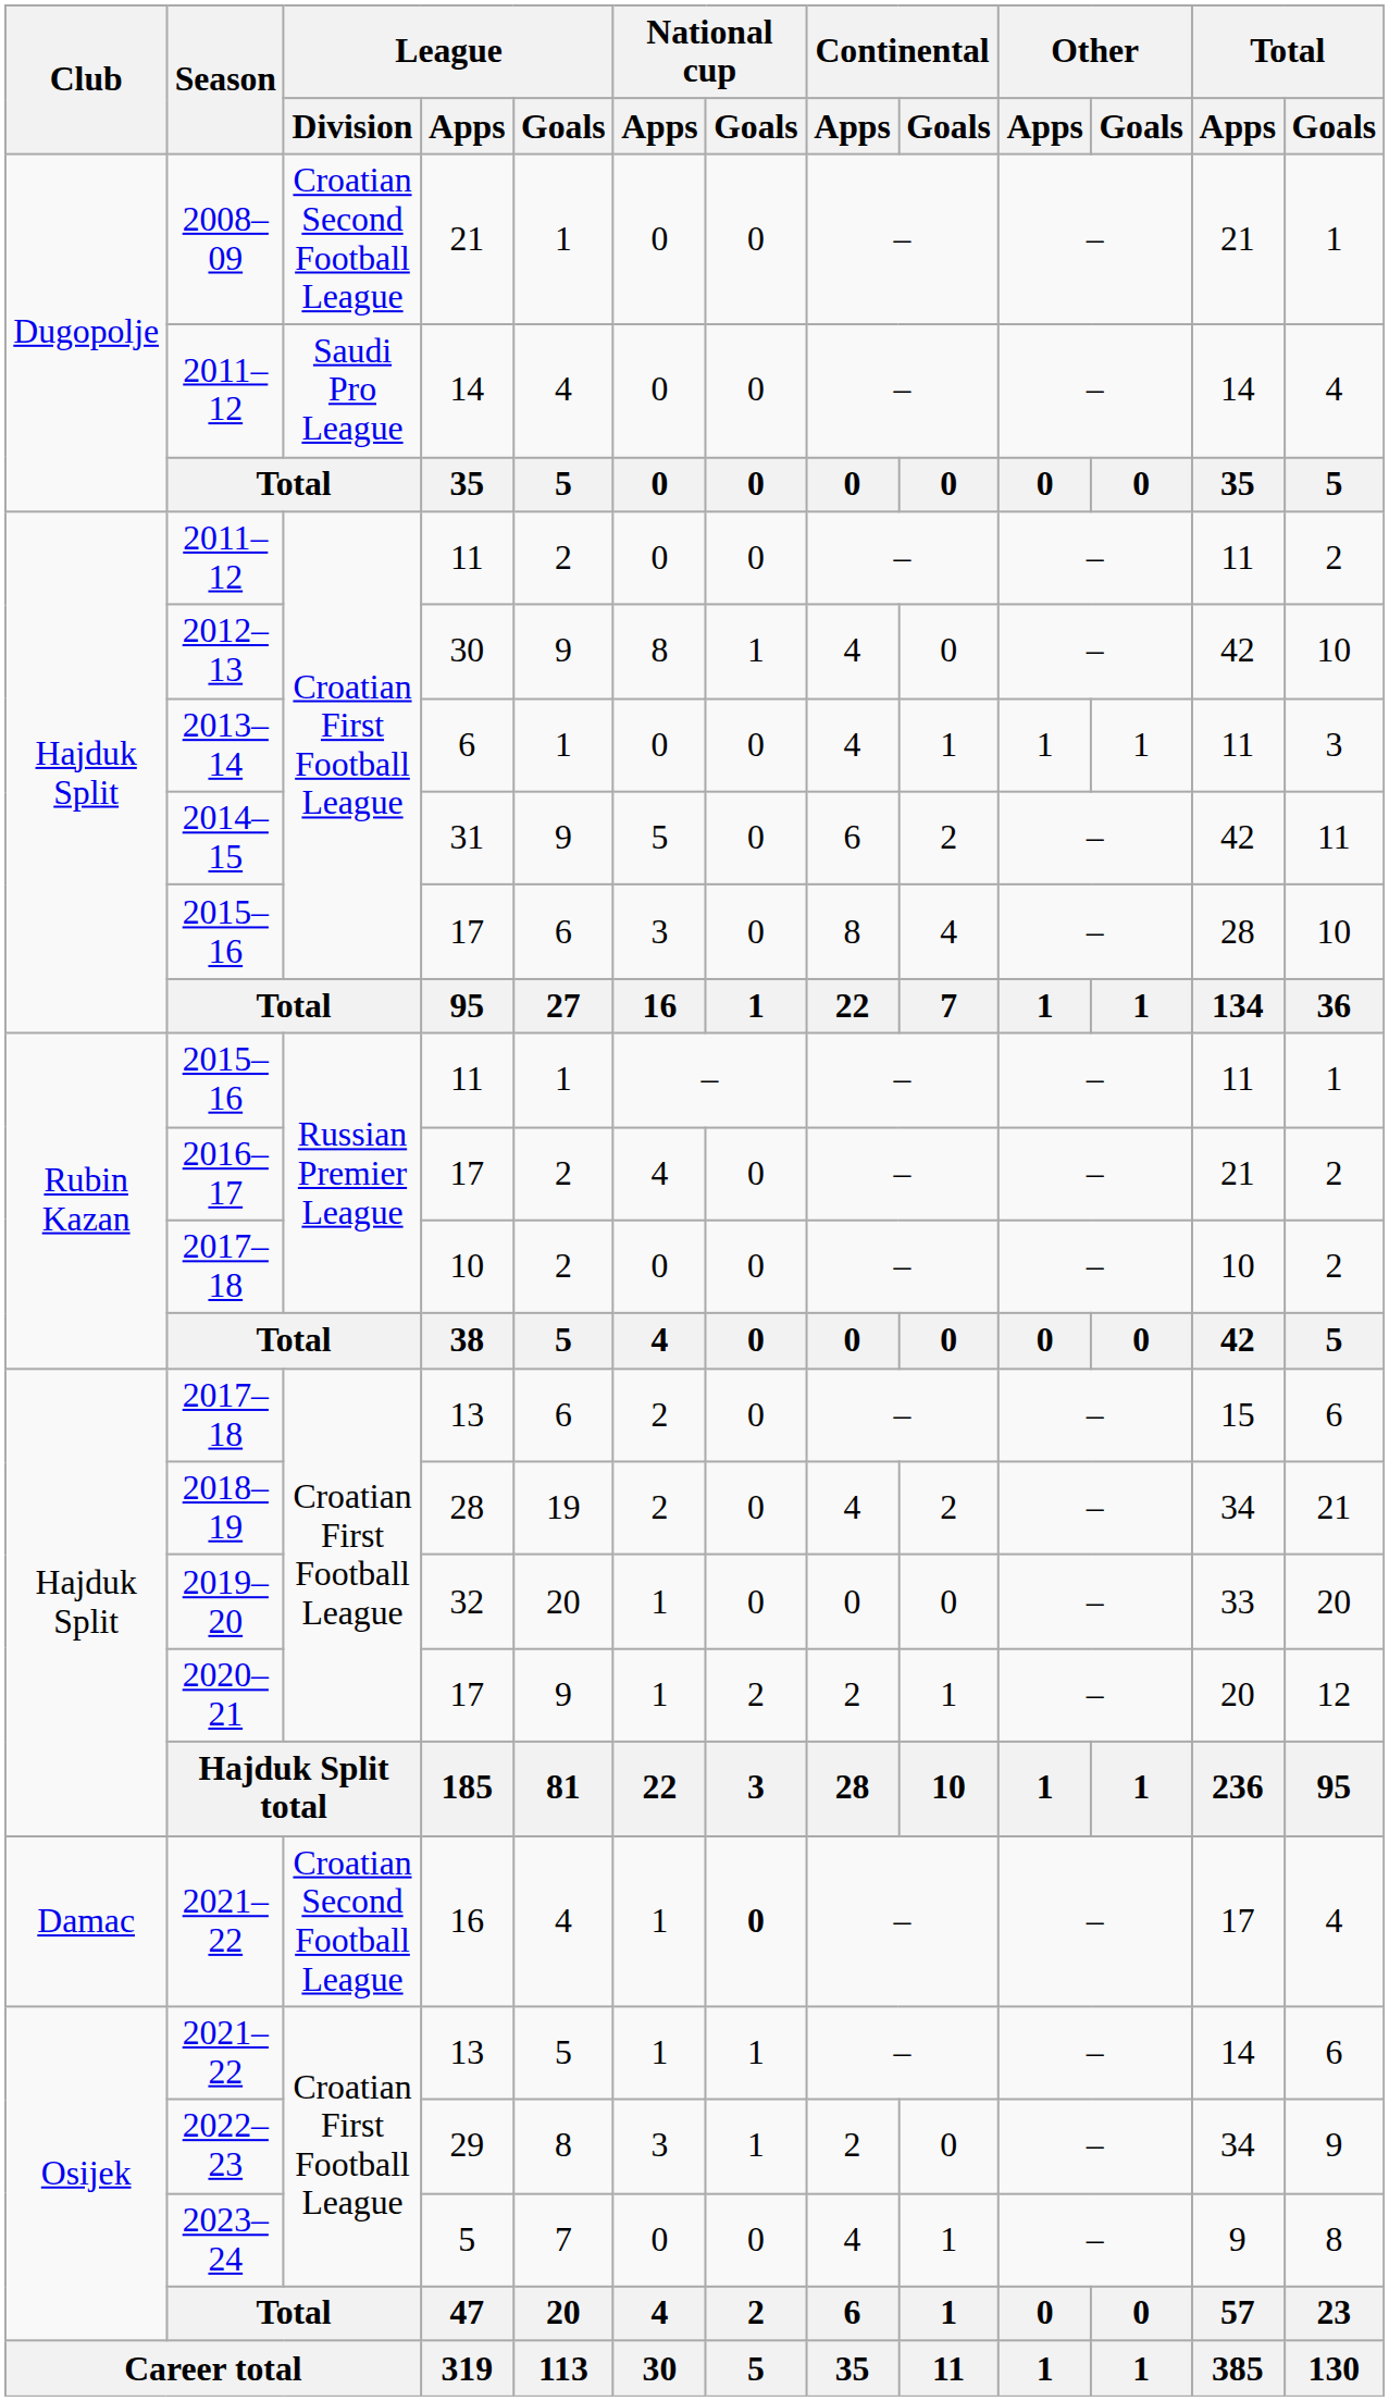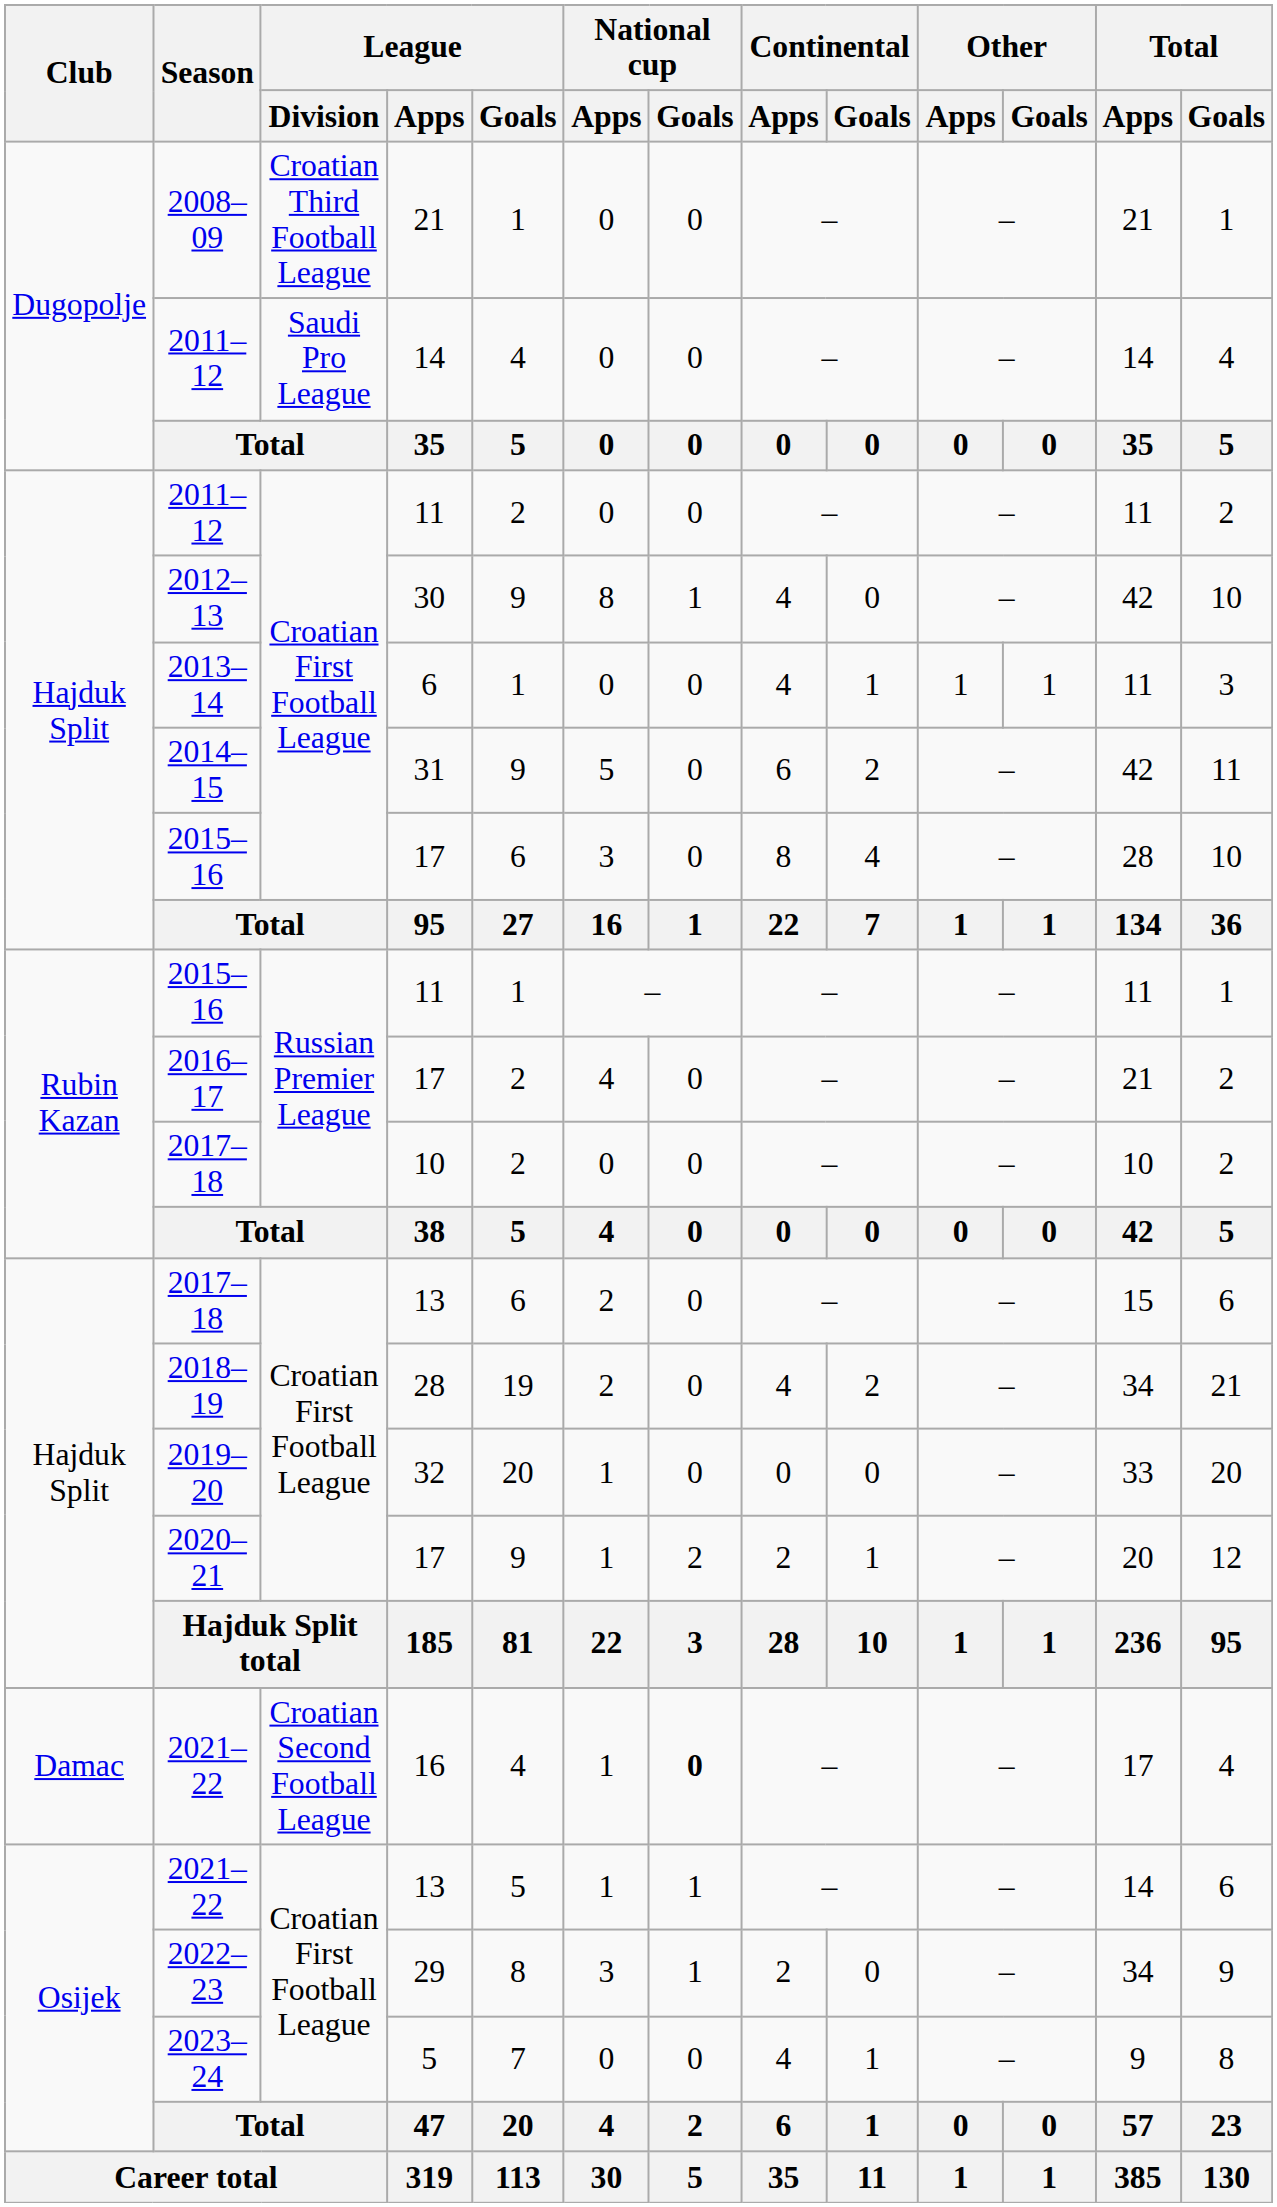 <table class="wikitable" style="text-align: center;">
 <tr>
 <th rowspan=2>Club</th>
 <th rowspan=2>Season</th>
 <th colspan=3>League</th>
 <th colspan=2>National cup</th>
 <th colspan=2>Continental</th>
 <th colspan=2>Other</th>
 <th colspan=2>Total</th>
 </tr>
 <tr>
 <th>Division</th>
 <th>Apps</th>
 <th>Goals</th>
 <th>Apps</th>
 <th>Goals</th>
 <th>Apps</th>
 <th>Goals</th>
 <th>Apps</th>
 <th>Goals</th>
 <th>Apps</th>
 <th>Goals</th>
 </tr>
 <tr>
 <td rowspan=3><a href='#'>Dugopolje</a></td>
 <td><a href='#'>2008–09</a></td>
-<td><a href='#'>Croatian Second Football League</a></td>
+<td><a href='#'>Croatian Third Football League</a></td>
 <td>21</td>
 <td>1</td>
 <td>0</td>
 <td>0</td>
 <td colspan=2>–</td>
 <td colspan=2>–</td>
 <td>21</td>
 <td>1</td>
 </tr>
 <tr>
 <td><a href='#'>2011–12</a></td>
 <td><a href='#'>Saudi Pro League</a></td>
 <td>14</td>
 <td>4</td>
 <td>0</td>
 <td>0</td>
 <td colspan=2>–</td>
 <td colspan=2>–</td>
 <td>14</td>
 <td>4</td>
 </tr>
 <tr>
 <th colspan=2>Total</th>
 <th>35</th>
 <th>5</th>
 <th>0</th>
 <th>0</th>
 <th>0</th>
 <th>0</th>
 <th>0</th>
 <th>0</th>
 <th>35</th>
 <th>5</th>
 </tr>
 <tr>
 <td rowspan=6><a href='#'>Hajduk Split</a></td>
 <td><a href='#'>2011–12</a></td>
 <td rowspan=5><a href='#'>Croatian First Football League</a></td>
 <td>11</td>
 <td>2</td>
 <td>0</td>
 <td>0</td>
 <td colspan=2>–</td>
 <td colspan=2>–</td>
 <td>11</td>
 <td>2</td>
 </tr>
 <tr>
 <td><a href='#'>2012–13</a></td>
 <td>30</td>
 <td>9</td>
 <td>8</td>
 <td>1</td>
 <td>4</td>
 <td>0</td>
 <td colspan=2>–</td>
 <td>42</td>
 <td>10</td>
 </tr>
 <tr>
 <td><a href='#'>2013–14</a></td>
 <td>6</td>
 <td>1</td>
 <td>0</td>
 <td>0</td>
 <td>4</td>
 <td>1</td>
 <td>1</td>
 <td>1</td>
 <td>11</td>
 <td>3</td>
 </tr>
 <tr>
 <td><a href='#'>2014–15</a></td>
 <td>31</td>
 <td>9</td>
 <td>5</td>
 <td>0</td>
 <td>6</td>
 <td>2</td>
 <td colspan=2>–</td>
 <td>42</td>
 <td>11</td>
 </tr>
 <tr>
 <td><a href='#'>2015–16</a></td>
 <td>17</td>
 <td>6</td>
 <td>3</td>
 <td>0</td>
 <td>8</td>
 <td>4</td>
 <td colspan=2>–</td>
 <td>28</td>
 <td>10</td>
 </tr>
 <tr>
 <th colspan=2>Total</th>
 <th>95</th>
 <th>27</th>
 <th>16</th>
 <th>1</th>
 <th>22</th>
 <th>7</th>
 <th>1</th>
 <th>1</th>
 <th>134</th>
 <th>36</th>
 </tr>
 <tr>
 <td rowspan=4><a href='#'>Rubin Kazan</a></td>
 <td><a href='#'>2015–16</a></td>
 <td rowspan=3><a href='#'>Russian Premier League</a></td>
 <td>11</td>
 <td>1</td>
 <td colspan=2>–</td>
 <td colspan=2>–</td>
 <td colspan=2>–</td>
 <td>11</td>
 <td>1</td>
 </tr>
 <tr>
 <td><a href='#'>2016–17</a></td>
 <td>17</td>
 <td>2</td>
 <td>4</td>
 <td>0</td>
 <td colspan=2>–</td>
 <td colspan=2>–</td>
 <td>21</td>
 <td>2</td>
 </tr>
 <tr>
 <td><a href='#'>2017–18</a></td>
 <td>10</td>
 <td>2</td>
 <td>0</td>
 <td>0</td>
 <td colspan=2>–</td>
 <td colspan=2>–</td>
 <td>10</td>
 <td>2</td>
 </tr>
 <tr>
 <th colspan=2>Total</th>
 <th>38</th>
 <th>5</th>
 <th>4</th>
 <th>0</th>
 <th>0</th>
 <th>0</th>
 <th>0</th>
 <th>0</th>
 <th>42</th>
 <th>5</th>
 </tr>
 <tr>
 <td rowspan=5>Hajduk Split</td>
 <td><a href='#'>2017–18</a></td>
 <td rowspan=4>Croatian First Football League</td>
 <td>13</td>
 <td>6</td>
 <td>2</td>
 <td>0</td>
 <td colspan=2>–</td>
 <td colspan=2>–</td>
 <td>15</td>
 <td>6</td>
 </tr>
 <tr>
 <td><a href='#'>2018–19</a></td>
 <td>28</td>
 <td>19</td>
 <td>2</td>
 <td>0</td>
 <td>4</td>
 <td>2</td>
 <td colspan=2>–</td>
 <td>34</td>
 <td>21</td>
 </tr>
 <tr>
 <td><a href='#'>2019–20</a></td>
 <td>32</td>
 <td>20</td>
 <td>1</td>
 <td>0</td>
 <td>0</td>
 <td>0</td>
 <td colspan=2>–</td>
 <td>33</td>
 <td>20</td>
 </tr>
 <tr>
 <td><a href='#'>2020–21</a></td>
 <td>17</td>
 <td>9</td>
 <td>1</td>
 <td>2</td>
 <td>2</td>
 <td>1</td>
 <td colspan=2>–</td>
 <td>20</td>
 <td>12</td>
 </tr>
 <tr>
 <th colspan=2>Hajduk Split total</th>
 <th>185</th>
 <th>81</th>
 <th>22</th>
 <th>3</th>
 <th>28</th>
 <th>10</th>
 <th>1</th>
 <th>1</th>
 <th>236</th>
 <th>95</th>
 </tr>
 <tr>
 <td><a href='#'>Damac</a></td>
 <td><a href='#'>2021–22</a></td>
 <td><a href='#'>Croatian Second Football League</a></td>
 <td>16</td>
 <td>4</td>
 <td>1</td>
 <td><strong>0</strong></td>
 <td colspan=2>–</td>
 <td colspan=2>–</td>
 <td>17</td>
 <td>4</td>
 </tr>
 <tr>
 <td rowspan="4"><a href='#'>Osijek</a></td>
 <td><a href='#'>2021–22</a></td>
 <td rowspan="3">Croatian First Football League</td>
 <td>13</td>
 <td>5</td>
 <td>1</td>
 <td>1</td>
 <td colspan=2>–</td>
 <td colspan=2>–</td>
 <td>14</td>
 <td>6</td>
 </tr>
 <tr>
 <td><a href='#'>2022–23</a></td>
 <td>29</td>
 <td>8</td>
 <td>3</td>
 <td>1</td>
 <td>2</td>
 <td>0</td>
 <td colspan=2>–</td>
 <td>34</td>
 <td>9</td>
 </tr>
 <tr>
 <td><a href='#'>2023–24</a></td>
 <td>5</td>
 <td>7</td>
 <td>0</td>
 <td>0</td>
 <td>4</td>
 <td>1</td>
 <td colspan=2>–</td>
 <td>9</td>
 <td>8</td>
 </tr>
 <tr>
 <th colspan=2>Total</th>
 <th>47</th>
 <th>20</th>
 <th>4</th>
 <th>2</th>
 <th>6</th>
 <th>1</th>
 <th>0</th>
 <th>0</th>
 <th>57</th>
 <th>23</th>
 </tr>
 <tr>
 <th colspan=3>Career total</th>
 <th>319</th>
 <th>113</th>
 <th>30</th>
 <th>5</th>
 <th>35</th>
 <th>11</th>
 <th>1</th>
 <th>1</th>
 <th>385</th>
 <th>130</th>
 </tr>
 </table>
